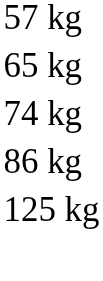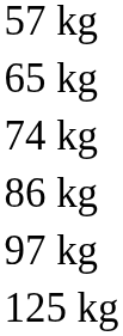 <table>
 <tr>
 <td>57 kg</td>
 <td></td>
 <td></td>
 <td></td>
 </tr>
 <tr>
 <td rowspan=2>65 kg</td>
 <td rowspan=2></td>
 <td rowspan=2></td>
 <td></td>
 </tr>
 <tr>
 <td></td>
 </tr>
 <tr>
 <td rowspan=2>74 kg</td>
 <td rowspan=2></td>
 <td rowspan=2></td>
 <td></td>
 </tr>
 <tr>
 <td></td>
 </tr>
 <tr>
 <td rowspan=2>86 kg</td>
 <td rowspan=2></td>
 <td rowspan=2></td>
 <td></td>
 </tr>
 <tr>
 <td></td>
 </tr>
 <tr>
+<td>97 kg</td>
+<td></td>
+<td></td>
+<td></td>
+</tr>
+<tr>
 <td>125 kg</td>
 <td></td>
 <td></td>
 <td></td>
 </tr>
 </table>
